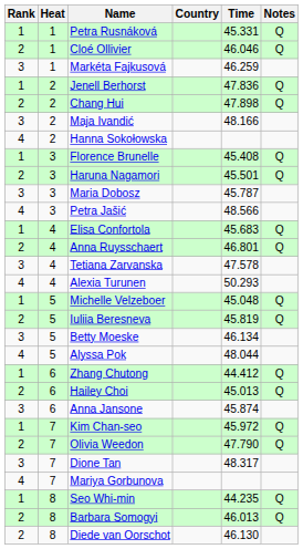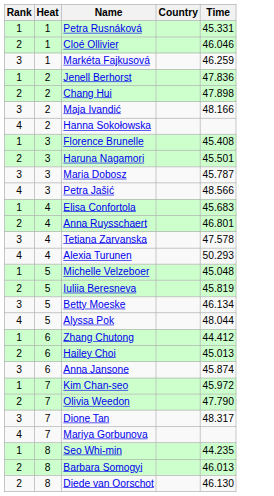 <table class="wikitable sortable" style="text-align:center">
 <tr>
 <th>Rank</th>
 <th>Heat</th>
 <th>Name</th>
 <th>Country</th>
 <th>Time</th>
-<th>Notes</th>
 </tr>
 <tr bgcolor=ccffcc>
 <td>1</td>
 <td>1</td>
 <td align=left><a href='#'>Petra Rusnáková</a></td>
 <td align=left></td>
 <td>45.331</td>
-<td>Q</td>
 </tr>
 <tr bgcolor=ccffcc>
 <td>2</td>
 <td>1</td>
 <td align=left><a href='#'>Cloé Ollivier</a></td>
 <td align=left></td>
 <td>46.046</td>
-<td>Q</td>
 </tr>
 <tr>
 <td>3</td>
 <td>1</td>
 <td align=left><a href='#'>Markéta Fajkusová</a></td>
 <td align=left></td>
 <td>46.259</td>
-<td></td>
 </tr>
 <tr bgcolor=ccffcc>
 <td>1</td>
 <td>2</td>
 <td align=left><a href='#'>Jenell Berhorst</a></td>
 <td align=left></td>
 <td>47.836</td>
-<td>Q</td>
 </tr>
 <tr bgcolor=ccffcc>
 <td>2</td>
 <td>2</td>
 <td align=left><a href='#'>Chang Hui</a></td>
 <td align=left></td>
 <td>47.898</td>
-<td>Q</td>
 </tr>
 <tr>
 <td>3</td>
 <td>2</td>
 <td align=left><a href='#'>Maja Ivandić</a></td>
 <td align=left></td>
 <td>48.166</td>
-<td></td>
 </tr>
 <tr>
 <td>4</td>
 <td>2</td>
 <td align=left><a href='#'>Hanna Sokołowska</a></td>
 <td align=left></td>
-<td></td>
 <td></td>
 </tr>
 <tr bgcolor=ccffcc>
 <td>1</td>
 <td>3</td>
 <td align=left><a href='#'>Florence Brunelle</a></td>
 <td align=left></td>
 <td>45.408</td>
-<td>Q</td>
 </tr>
 <tr bgcolor=ccffcc>
 <td>2</td>
 <td>3</td>
 <td align=left><a href='#'>Haruna Nagamori</a></td>
 <td align=left></td>
 <td>45.501</td>
-<td>Q</td>
 </tr>
 <tr>
 <td>3</td>
 <td>3</td>
 <td align=left><a href='#'>Maria Dobosz</a></td>
 <td align=left></td>
 <td>45.787</td>
-<td></td>
 </tr>
 <tr>
 <td>4</td>
 <td>3</td>
 <td align=left><a href='#'>Petra Jašić</a></td>
 <td align=left></td>
 <td>48.566</td>
-<td></td>
 </tr>
 <tr bgcolor=ccffcc>
 <td>1</td>
 <td>4</td>
 <td align=left><a href='#'>Elisa Confortola</a></td>
 <td align=left></td>
 <td>45.683</td>
-<td>Q</td>
 </tr>
 <tr bgcolor=ccffcc>
 <td>2</td>
 <td>4</td>
 <td align=left><a href='#'>Anna Ruysschaert</a></td>
 <td align=left></td>
 <td>46.801</td>
-<td>Q</td>
 </tr>
 <tr>
 <td>3</td>
 <td>4</td>
 <td align=left><a href='#'>Tetiana Zarvanska</a></td>
 <td align=left></td>
 <td>47.578</td>
-<td></td>
 </tr>
 <tr>
 <td>4</td>
 <td>4</td>
 <td align=left><a href='#'>Alexia Turunen</a></td>
 <td align=left></td>
 <td>50.293</td>
-<td></td>
 </tr>
 <tr bgcolor=ccffcc>
 <td>1</td>
 <td>5</td>
 <td align=left><a href='#'>Michelle Velzeboer</a></td>
 <td align=left></td>
 <td>45.048</td>
-<td>Q</td>
 </tr>
 <tr bgcolor=ccffcc>
 <td>2</td>
 <td>5</td>
 <td align=left><a href='#'>Iuliia Beresneva</a></td>
 <td align=left></td>
 <td>45.819</td>
-<td>Q</td>
 </tr>
 <tr>
 <td>3</td>
 <td>5</td>
 <td align=left><a href='#'>Betty Moeske</a></td>
 <td align=left></td>
 <td>46.134</td>
-<td></td>
 </tr>
 <tr>
 <td>4</td>
 <td>5</td>
 <td align=left><a href='#'>Alyssa Pok</a></td>
 <td align=left></td>
 <td>48.044</td>
-<td></td>
 </tr>
 <tr bgcolor=ccffcc>
 <td>1</td>
 <td>6</td>
 <td align=left><a href='#'>Zhang Chutong</a></td>
 <td align=left></td>
 <td>44.412</td>
-<td>Q</td>
 </tr>
 <tr bgcolor=ccffcc>
 <td>2</td>
 <td>6</td>
 <td align=left><a href='#'>Hailey Choi</a></td>
 <td align=left></td>
 <td>45.013</td>
-<td>Q</td>
 </tr>
 <tr>
 <td>3</td>
 <td>6</td>
 <td align=left><a href='#'>Anna Jansone</a></td>
 <td align=left></td>
 <td>45.874</td>
-<td></td>
 </tr>
 <tr bgcolor=ccffcc>
 <td>1</td>
 <td>7</td>
 <td align=left><a href='#'>Kim Chan-seo</a></td>
 <td align=left></td>
 <td>45.972</td>
-<td>Q</td>
 </tr>
 <tr bgcolor=ccffcc>
 <td>2</td>
 <td>7</td>
 <td align=left><a href='#'>Olivia Weedon</a></td>
 <td align=left></td>
 <td>47.790</td>
-<td>Q</td>
 </tr>
 <tr>
 <td>3</td>
 <td>7</td>
 <td align=left><a href='#'>Dione Tan</a></td>
 <td align=left></td>
 <td>48.317</td>
-<td></td>
 </tr>
 <tr>
 <td>4</td>
 <td>7</td>
 <td align=left><a href='#'>Mariya Gorbunova</a></td>
 <td align=left></td>
-<td></td>
 <td></td>
 </tr>
 <tr bgcolor=ccffcc>
 <td>1</td>
 <td>8</td>
 <td align=left><a href='#'>Seo Whi-min</a></td>
 <td align=left></td>
 <td>44.235</td>
-<td>Q</td>
 </tr>
 <tr bgcolor=ccffcc>
 <td>2</td>
 <td>8</td>
 <td align=left><a href='#'>Barbara Somogyi</a></td>
 <td align=left></td>
 <td>46.013</td>
-<td>Q</td>
 </tr>
 <tr>
 <td>2</td>
 <td>8</td>
 <td align=left><a href='#'>Diede van Oorschot</a></td>
 <td align=left></td>
 <td>46.130</td>
-<td></td>
 </tr>
 </table>
